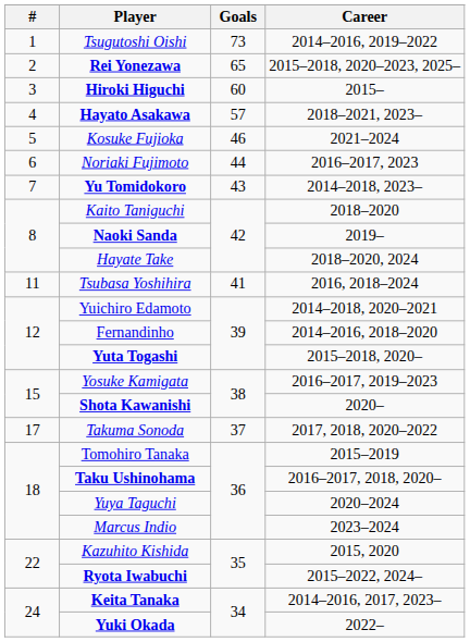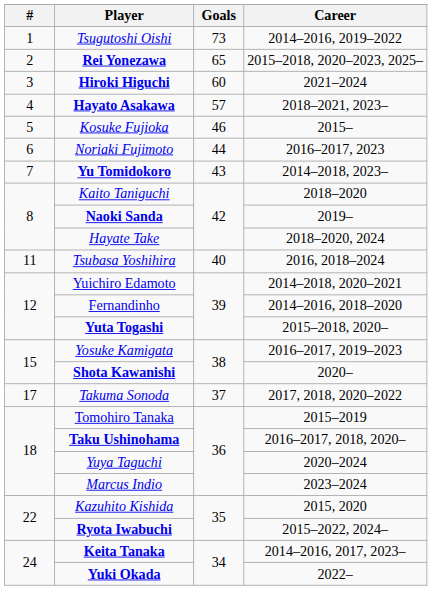 <table class="wikitable" style="text-align:center;">
 <tr>
 </tr>
 <tr>
 <th width=50px>#</th>
 <th style="width:150px;">Player</th>
 <th width=50px>Goals</th>
 <th style="width:200px;">Career</th>
 </tr>
 <tr>
 <td>1</td>
 <td><em><a href='#'>Tsugutoshi Oishi</a></em></td>
 <td>73</td>
 <td>2014–2016, 2019–2022</td>
 </tr>
 <tr>
 <td>2</td>
 <td><strong><a href='#'>Rei Yonezawa</a></strong></td>
 <td>65</td>
 <td>2015–2018, 2020–2023, 2025–</td>
 </tr>
 <tr>
 <td>3</td>
 <td><strong><a href='#'>Hiroki Higuchi</a></strong></td>
 <td>60</td>
-<td>2015–</td>
+<td>2021–2024</td>
 </tr>
 <tr>
 <td>4</td>
 <td><strong><a href='#'>Hayato Asakawa</a></strong></td>
 <td>57</td>
 <td>2018–2021, 2023–</td>
 </tr>
 <tr>
 <td>5</td>
 <td><em><a href='#'>Kosuke Fujioka</a></em></td>
 <td>46</td>
-<td>2021–2024</td>
+<td>2015–</td>
 </tr>
 <tr>
 <td>6</td>
 <td><em><a href='#'>Noriaki Fujimoto</a></em></td>
 <td>44</td>
 <td>2016–2017, 2023</td>
 </tr>
 <tr>
 <td>7</td>
 <td><strong><a href='#'>Yu Tomidokoro</a></strong></td>
 <td>43</td>
 <td>2014–2018, 2023–</td>
 </tr>
 <tr>
 <td rowspan="3">8</td>
 <td><em><a href='#'>Kaito Taniguchi</a></em></td>
 <td rowspan="3">42</td>
 <td>2018–2020</td>
 </tr>
 <tr>
 <td><strong><a href='#'>Naoki Sanda</a></strong></td>
 <td>2019–</td>
 </tr>
 <tr>
 <td><em><a href='#'>Hayate Take</a></em></td>
 <td>2018–2020, 2024</td>
 </tr>
 <tr>
 <td>11</td>
 <td><em><a href='#'>Tsubasa Yoshihira</a></em></td>
-<td>41</td>
+<td>40</td>
 <td>2016, 2018–2024</td>
 </tr>
 <tr>
 <td rowspan="3">12</td>
 <td><a href='#'>Yuichiro Edamoto</a></td>
 <td rowspan="3">39</td>
 <td>2014–2018, 2020–2021</td>
 </tr>
 <tr>
 <td><a href='#'>Fernandinho</a></td>
 <td>2014–2016, 2018–2020</td>
 </tr>
 <tr>
 <td><strong><a href='#'>Yuta Togashi</a></strong></td>
 <td>2015–2018, 2020–</td>
 </tr>
 <tr>
 <td rowspan="2">15</td>
 <td><em><a href='#'>Yosuke Kamigata</a></em></td>
 <td rowspan="2">38</td>
 <td>2016–2017, 2019–2023</td>
 </tr>
 <tr>
 <td><strong><a href='#'>Shota Kawanishi</a></strong></td>
 <td>2020–</td>
 </tr>
 <tr>
 <td>17</td>
 <td><em><a href='#'>Takuma Sonoda</a></em></td>
 <td>37</td>
 <td>2017, 2018, 2020–2022</td>
 </tr>
 <tr>
 <td rowspan="4">18</td>
 <td><a href='#'>Tomohiro Tanaka</a></td>
 <td rowspan="4">36</td>
 <td>2015–2019</td>
 </tr>
 <tr>
 <td><strong><a href='#'>Taku Ushinohama</a></strong></td>
 <td>2016–2017, 2018, 2020–</td>
 </tr>
 <tr>
 <td><em><a href='#'>Yuya Taguchi</a></em></td>
 <td>2020–2024</td>
 </tr>
 <tr>
 <td><em><a href='#'>Marcus Indio</a></em></td>
 <td>2023–2024</td>
 </tr>
 <tr>
 <td rowspan="2">22</td>
 <td><em><a href='#'>Kazuhito Kishida</a></em></td>
 <td rowspan="2">35</td>
 <td>2015, 2020</td>
 </tr>
 <tr>
 <td><strong><a href='#'>Ryota Iwabuchi</a></strong></td>
 <td>2015–2022, 2024–</td>
 </tr>
 <tr>
 <td rowspan="2">24</td>
 <td><strong><a href='#'>Keita Tanaka</a></strong></td>
 <td rowspan="2">34</td>
 <td>2014–2016, 2017, 2023–</td>
 </tr>
 <tr>
 <td><strong><a href='#'>Yuki Okada</a></strong></td>
 <td>2022–</td>
 </tr>
 </table>
